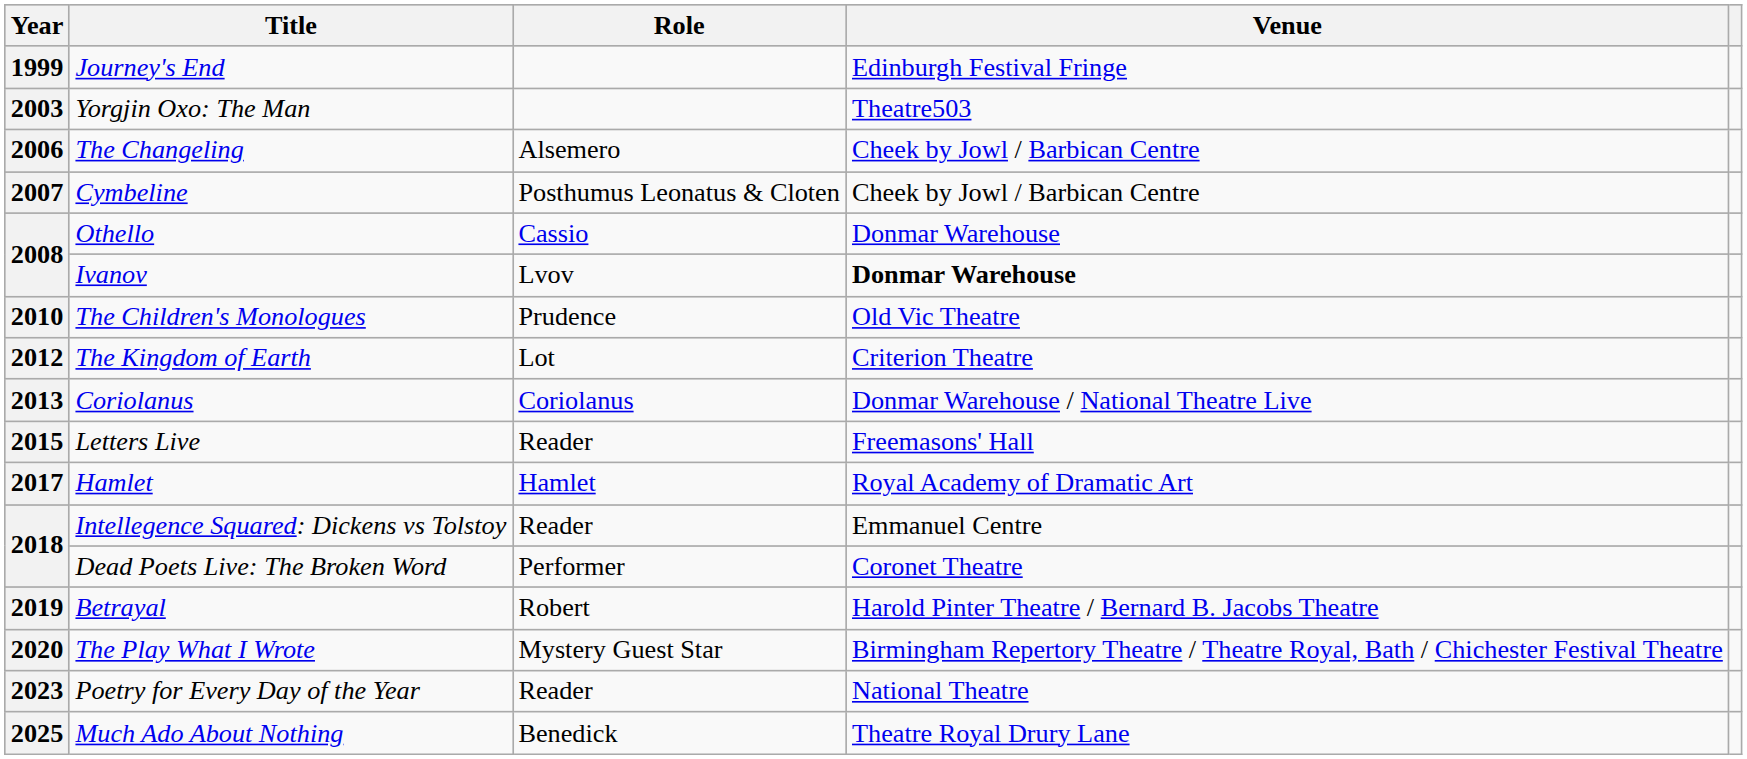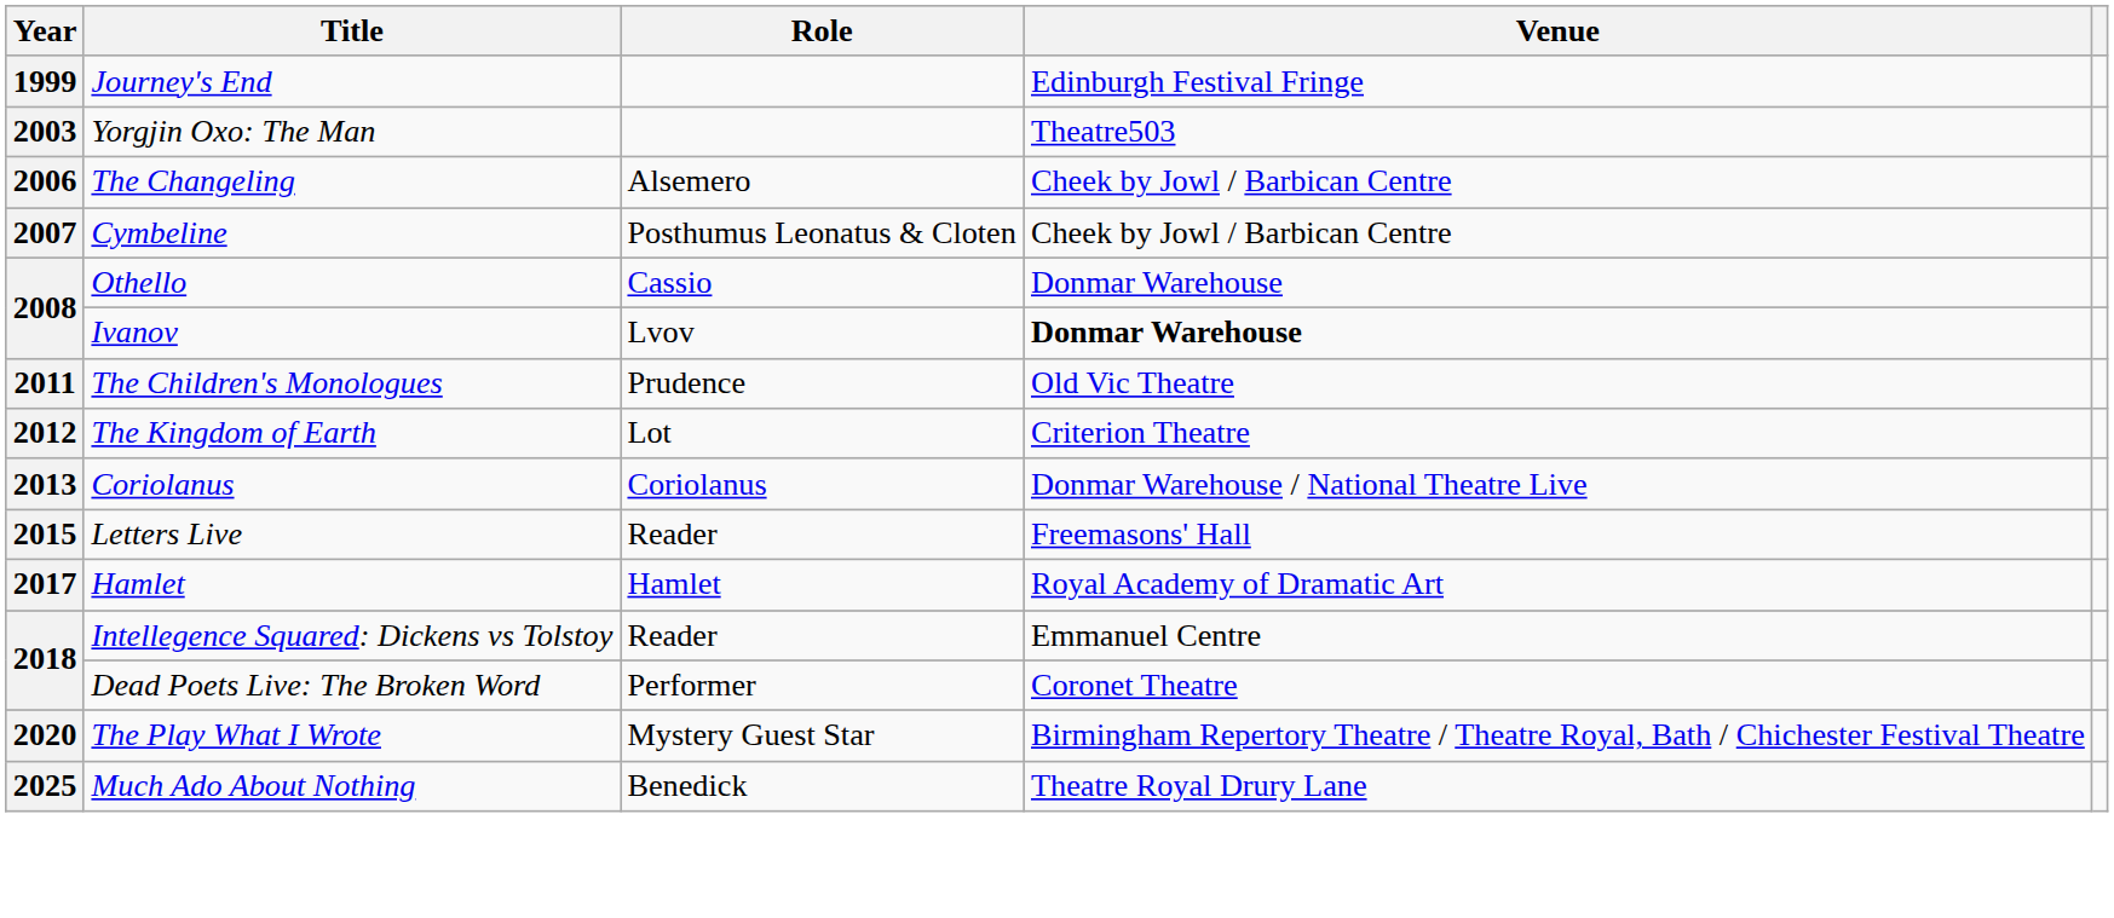 <table class="wikitable plainrowheaders sortable" style="margin-right: 0;">
 <tr>
 <th scope="col">Year</th>
 <th scope="col">Title</th>
 <th scope="col">Role</th>
 <th scope="col">Venue</th>
 <th scope="col" class="unsortable"></th>
 </tr>
 <tr>
 <th scope="row">1999</th>
 <td><em><a href='#'>Journey's End</a></em></td>
 <td></td>
 <td><a href='#'>Edinburgh Festival Fringe</a></td>
 <td style="text-align: center;"></td>
 </tr>
 <tr>
 <th scope="row">2003</th>
 <td><em>Yorgjin Oxo: The Man</em></td>
 <td></td>
 <td><a href='#'>Theatre503</a></td>
 <td style="text-align: center;"></td>
 </tr>
 <tr>
 <th scope="row">2006</th>
 <td><em><a href='#'>The Changeling</a></em></td>
 <td>Alsemero</td>
 <td><a href='#'>Cheek by Jowl</a> / <a href='#'>Barbican Centre</a></td>
 <td style="text-align: center;"></td>
 </tr>
 <tr>
 <th scope="row">2007</th>
 <td><em><a href='#'>Cymbeline</a></em></td>
 <td>Posthumus Leonatus & Cloten</td>
 <td>Cheek by Jowl / Barbican Centre</td>
 <td style="text-align: center;"></td>
 </tr>
 <tr>
 <th rowspan="2" scope="row">2008</th>
 <td><em><a href='#'>Othello</a></em></td>
 <td><a href='#'>Cassio</a></td>
 <td><a href='#'>Donmar Warehouse</a></td>
 <td style="text-align: center;"></td>
 </tr>
 <tr>
 <td><em><a href='#'>Ivanov</a></em></td>
 <td>Lvov</td>
 <td><strong>Donmar Warehouse</strong></td>
 <td style="text-align: center;"></td>
 </tr>
 <tr>
-<th scope="row">2010</th>
+<th scope="row">2011</th>
 <td><em><a href='#'>The Children's Monologues</a></em></td>
 <td>Prudence</td>
 <td><a href='#'>Old Vic Theatre</a></td>
 <td style="text-align: center;"></td>
 </tr>
 <tr>
 <th scope="row">2012</th>
 <td><em><a href='#'>The Kingdom of Earth</a></em></td>
 <td>Lot</td>
 <td><a href='#'>Criterion Theatre</a></td>
 <td style="text-align: center;"></td>
 </tr>
 <tr>
 <th scope="row">2013</th>
 <td><em><a href='#'>Coriolanus</a></em></td>
 <td><a href='#'>Coriolanus</a></td>
 <td><a href='#'>Donmar Warehouse</a> / <a href='#'>National Theatre Live</a></td>
 <td style="text-align: center;"></td>
 </tr>
 <tr>
 <th scope="row">2015</th>
 <td><em>Letters Live</em></td>
 <td>Reader</td>
 <td><a href='#'>Freemasons' Hall</a></td>
 <td style="text-align: center;"></td>
 </tr>
 <tr>
 <th scope="row">2017</th>
 <td><em><a href='#'>Hamlet</a></em></td>
 <td><a href='#'>Hamlet</a></td>
 <td><a href='#'>Royal Academy of Dramatic Art</a></td>
 <td style="text-align: center;"></td>
 </tr>
 <tr>
 <th rowspan="2" scope="row">2018</th>
 <td><em><a href='#'>Intellegence Squared</a>: Dickens vs Tolstoy</em></td>
 <td>Reader</td>
 <td>Emmanuel Centre</td>
 <td style="text-align: center;"></td>
 </tr>
 <tr>
 <td><em>Dead Poets Live: The Broken Word</em></td>
 <td>Performer</td>
 <td><a href='#'>Coronet Theatre</a></td>
 <td style="text-align: center;"></td>
 </tr>
 <tr>
-<th scope="row">2019</th>
-<td><em><a href='#'>Betrayal</a></em></td>
-<td>Robert</td>
-<td><a href='#'>Harold Pinter Theatre</a> / <a href='#'>Bernard B. Jacobs Theatre</a></td>
-<td style="text-align: center;"></td>
-</tr>
-<tr>
 <th scope="row">2020</th>
 <td><em><a href='#'>The Play What I Wrote</a></em></td>
 <td>Mystery Guest Star</td>
 <td><a href='#'>Birmingham Repertory Theatre</a> / <a href='#'>Theatre Royal, Bath</a> / <a href='#'>Chichester Festival Theatre</a></td>
-<td style="text-align: center;"></td>
-</tr>
-<tr>
-<th scope="row">2023</th>
-<td><em>Poetry for Every Day of the Year</em></td>
-<td>Reader</td>
-<td><a href='#'>National Theatre</a></td>
 <td style="text-align: center;"></td>
 </tr>
 <tr>
 <th scope="row">2025</th>
 <td><em><a href='#'>Much Ado About Nothing</a></em></td>
 <td>Benedick</td>
 <td><a href='#'>Theatre Royal Drury Lane</a></td>
 <td style="text-align: center;"></td>
 </tr>
 </table>
